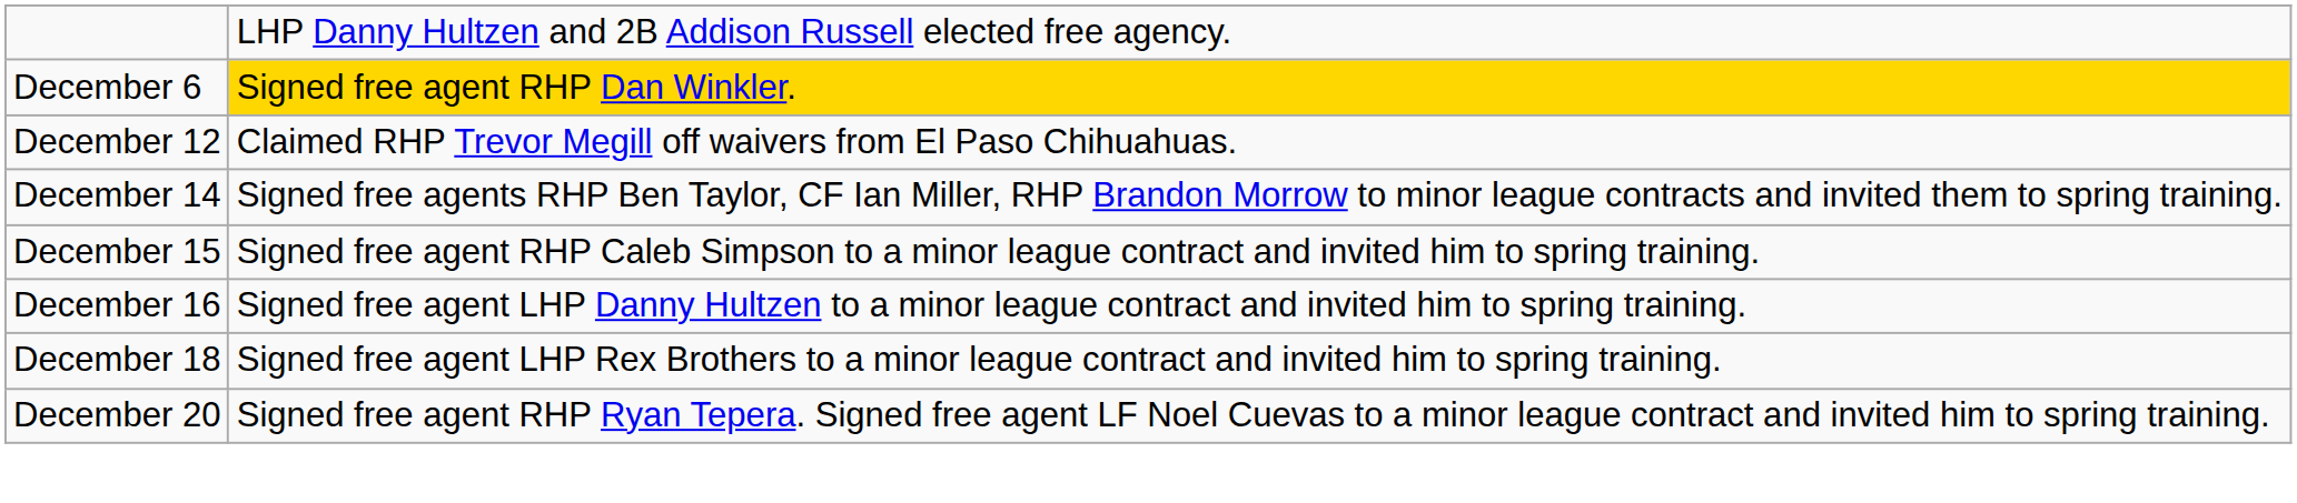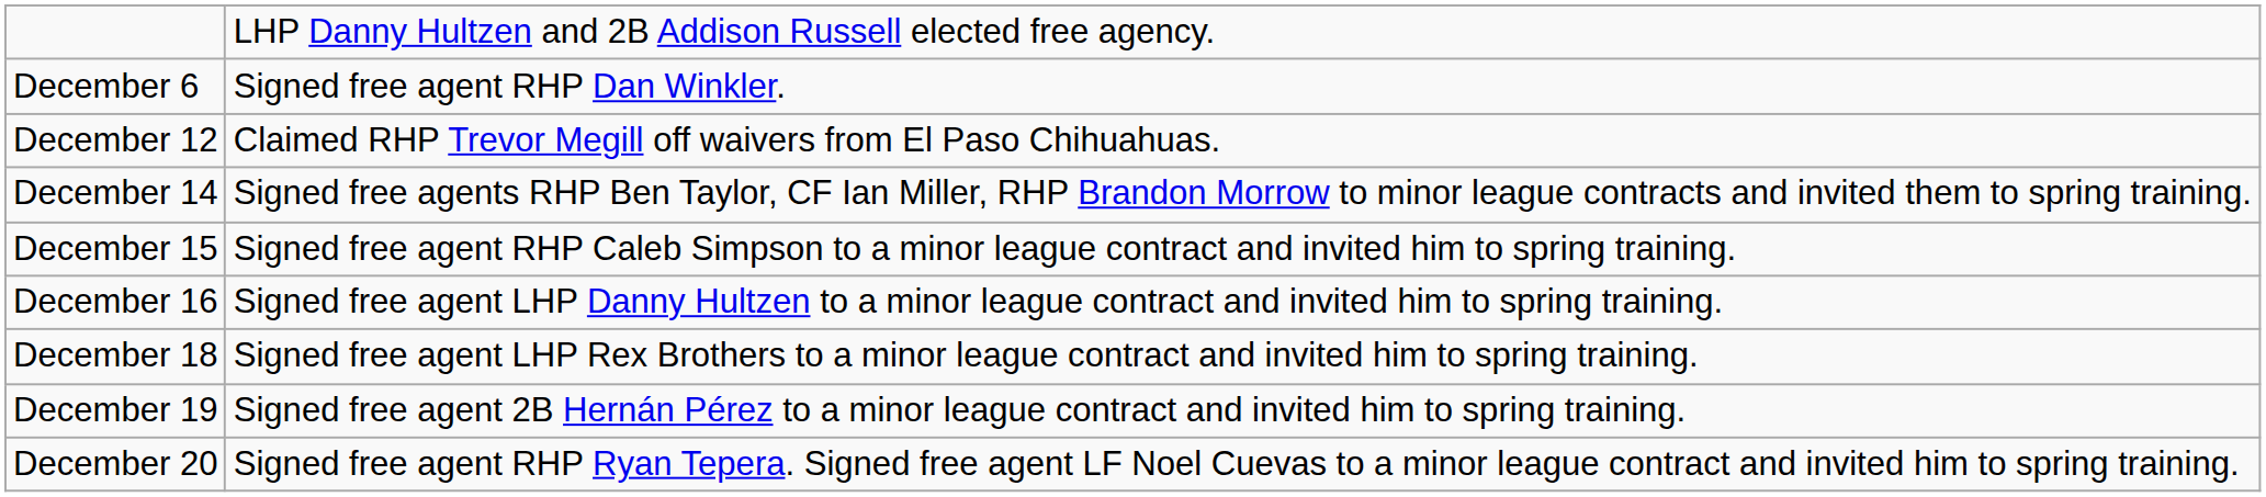 <table class="wikitable">
 <tr>
 <td></td>
 <td>LHP <a href='#'>Danny Hultzen</a> and 2B <a href='#'>Addison Russell</a> elected free agency.</td>
 </tr>
 <tr>
 <td>December 6</td>
-<td style="background: gold;">Signed free agent RHP <a href='#'>Dan Winkler</a>.</td>
+<td>Signed free agent RHP <a href='#'>Dan Winkler</a>.</td>
 </tr>
 <tr>
 <td>December 12</td>
 <td>Claimed RHP <a href='#'>Trevor Megill</a> off waivers from El Paso Chihuahuas.</td>
 </tr>
 <tr>
 <td>December 14</td>
 <td>Signed free agents RHP Ben Taylor, CF Ian Miller, RHP <a href='#'>Brandon Morrow</a> to minor league contracts and invited them to spring training.</td>
 </tr>
 <tr>
 <td>December 15</td>
 <td>Signed free agent RHP Caleb Simpson to a minor league contract and invited him to spring training.</td>
 </tr>
 <tr>
 <td>December 16</td>
 <td>Signed free agent LHP <a href='#'>Danny Hultzen</a> to a minor league contract and invited him to spring training.</td>
 </tr>
 <tr>
 <td>December 18</td>
 <td>Signed free agent LHP Rex Brothers to a minor league contract and invited him to spring training.</td>
 </tr>
 <tr>
+<td>December 19</td>
+<td>Signed free agent 2B <a href='#'>Hernán Pérez</a> to a minor league contract and invited him to spring training.</td>
+</tr>
+<tr>
 <td>December 20</td>
 <td>Signed free agent RHP <a href='#'>Ryan Tepera</a>. Signed free agent LF Noel Cuevas to a minor league contract and invited him to spring training.</td>
 </tr>
 </table>
